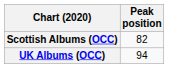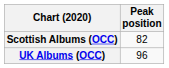 <table class="wikitable plainrowheaders sortable" style="text-align:center">
 <tr>
 <th scope="col">Chart (2020)</th>
 <th scope="col">Peak<br>position</th>
 </tr>
 <tr>
 <th scope="row">Scottish Albums (<a href='#'>OCC</a>)</th>
 <td>82</td>
 </tr>
 <tr>
 <th scope="row"><a href='#'>UK Albums</a> (<a href='#'>OCC</a>)</th>
-<td>94</td>
+<td>96</td>
 </tr>
 </table>
